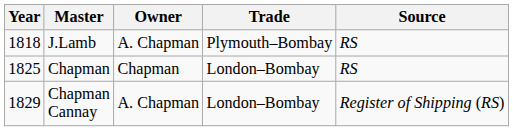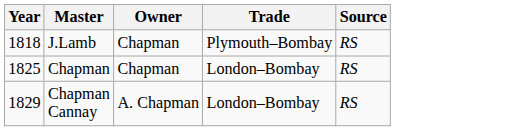 <table class="sortable wikitable">
 <tr>
 <th>Year</th>
 <th>Master</th>
 <th>Owner</th>
 <th>Trade</th>
 <th>Source</th>
 </tr>
 <tr>
 <td>1818</td>
 <td>J.Lamb</td>
-<td>A. Chapman</td>
+<td>Chapman</td>
 <td>Plymouth–Bombay</td>
 <td><em>RS</em></td>
 </tr>
 <tr>
 <td>1825</td>
 <td>Chapman</td>
 <td>Chapman</td>
 <td>London–Bombay</td>
 <td><em>RS</em></td>
 </tr>
 <tr>
 <td>1829</td>
 <td>Chapman<br>Cannay</td>
 <td>A. Chapman</td>
 <td>London–Bombay</td>
-<td><em>Register of Shipping</em> (<em>RS</em>)</td>
+<td><em>RS</em></td>
 </tr>
 </table>
